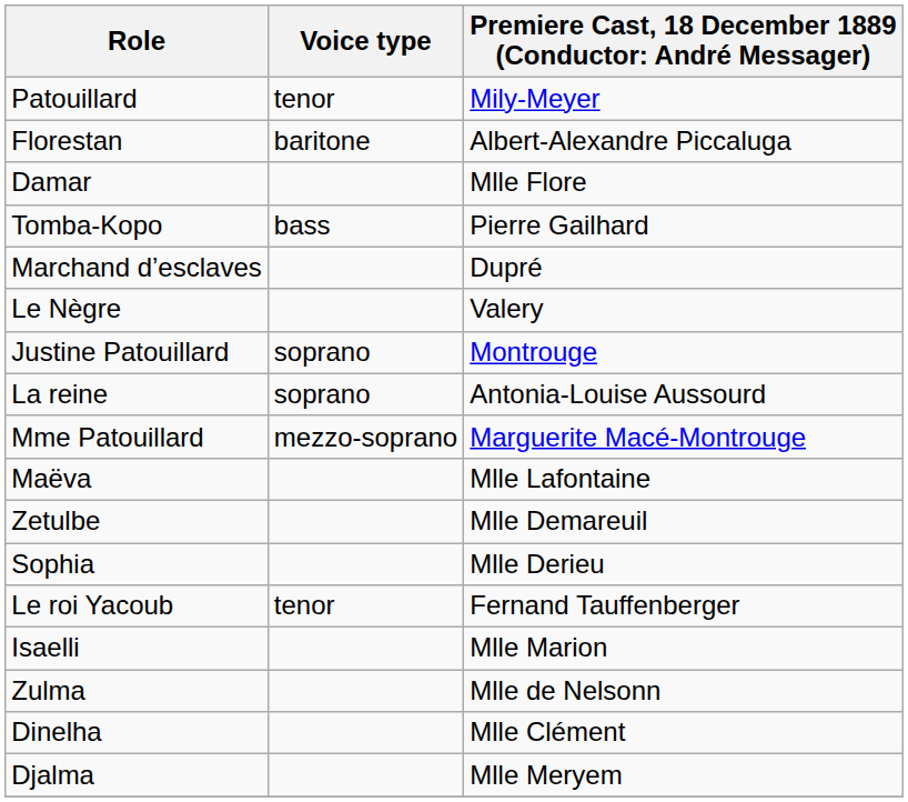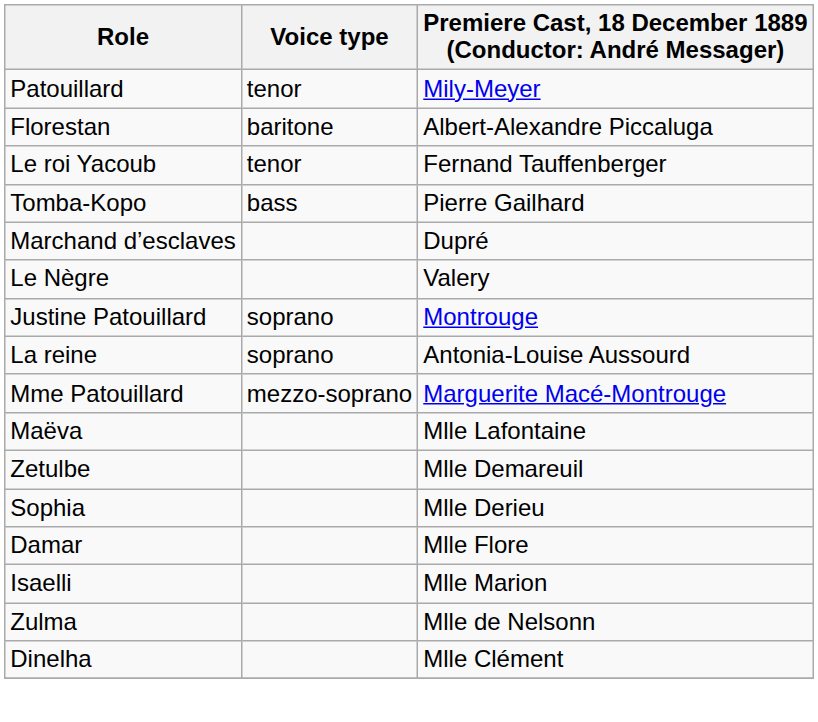 <table class="wikitable">
 <tr>
 <th>Role</th>
 <th>Voice type</th>
 <th>Premiere Cast, 18 December 1889<br>(Conductor: André Messager)</th>
 </tr>
 <tr>
 <td>Patouillard</td>
 <td>tenor</td>
 <td><a href='#'>Mily-Meyer</a></td>
 </tr>
 <tr>
 <td>Florestan</td>
 <td>baritone</td>
 <td>Albert-Alexandre Piccaluga</td>
 </tr>
 <tr>
-<td>Damar</td>
-<td></td>
-<td>Mlle Flore</td>
+<td>Le roi Yacoub</td>
+<td>tenor</td>
+<td>Fernand Tauffenberger</td>
 </tr>
 <tr>
 <td>Tomba-Kopo</td>
 <td>bass</td>
 <td>Pierre Gailhard</td>
 </tr>
 <tr>
 <td>Marchand d’esclaves</td>
 <td></td>
 <td>Dupré</td>
 </tr>
 <tr>
 <td>Le Nègre</td>
 <td></td>
 <td>Valery</td>
 </tr>
 <tr>
 <td>Justine Patouillard</td>
 <td>soprano</td>
 <td><a href='#'>Montrouge</a></td>
 </tr>
 <tr>
 <td>La reine</td>
 <td>soprano</td>
 <td>Antonia-Louise Aussourd</td>
 </tr>
 <tr>
 <td>Mme Patouillard</td>
 <td>mezzo-soprano</td>
 <td><a href='#'>Marguerite Macé-Montrouge</a></td>
 </tr>
 <tr>
 <td>Maëva</td>
 <td></td>
 <td>Mlle Lafontaine</td>
 </tr>
 <tr>
 <td>Zetulbe</td>
 <td></td>
 <td>Mlle Demareuil</td>
 </tr>
 <tr>
 <td>Sophia</td>
 <td></td>
 <td>Mlle Derieu</td>
 </tr>
 <tr>
-<td>Le roi Yacoub</td>
-<td>tenor</td>
-<td>Fernand Tauffenberger</td>
+<td>Damar</td>
+<td></td>
+<td>Mlle Flore</td>
 </tr>
 <tr>
 <td>Isaelli</td>
 <td></td>
 <td>Mlle Marion</td>
 </tr>
 <tr>
 <td>Zulma</td>
 <td></td>
 <td>Mlle de Nelsonn</td>
 </tr>
 <tr>
 <td>Dinelha</td>
 <td></td>
 <td>Mlle Clément</td>
 </tr>
 <tr>
-<td>Djalma</td>
-<td></td>
-<td>Mlle Meryem</td>
-</tr>
-<tr>
 </tr>
 </table>
